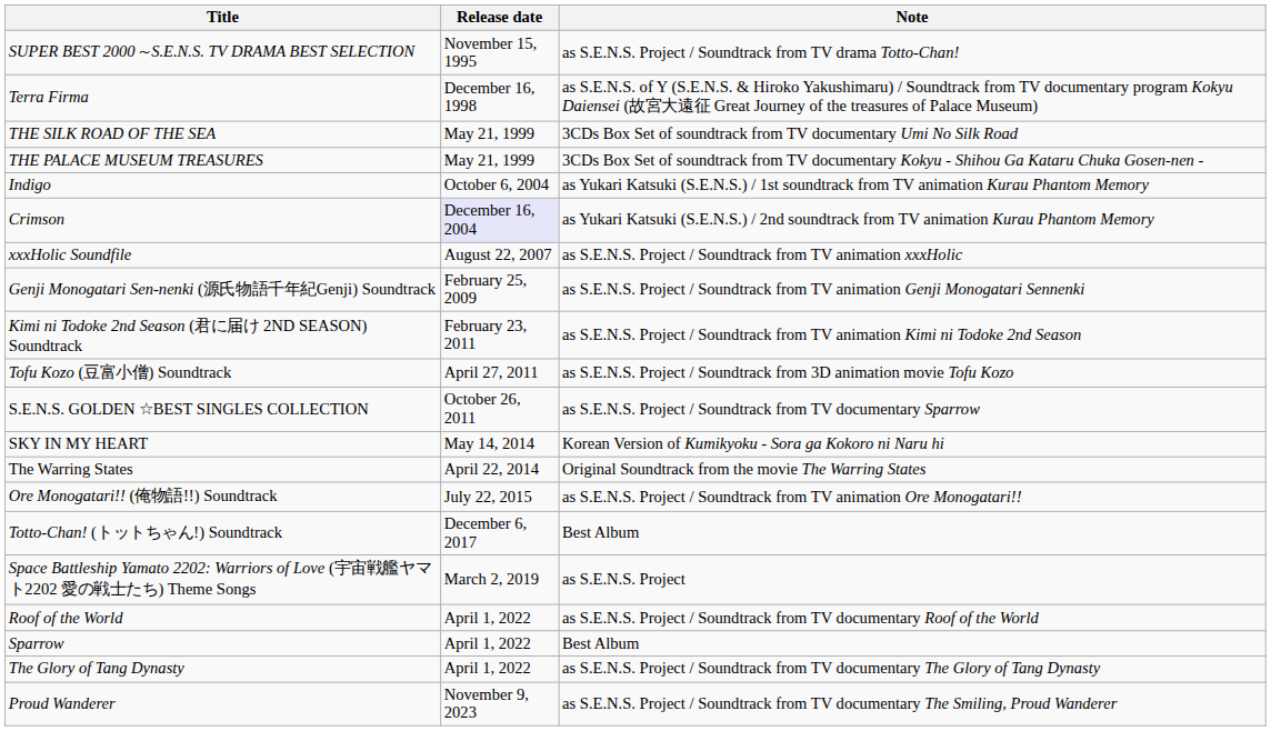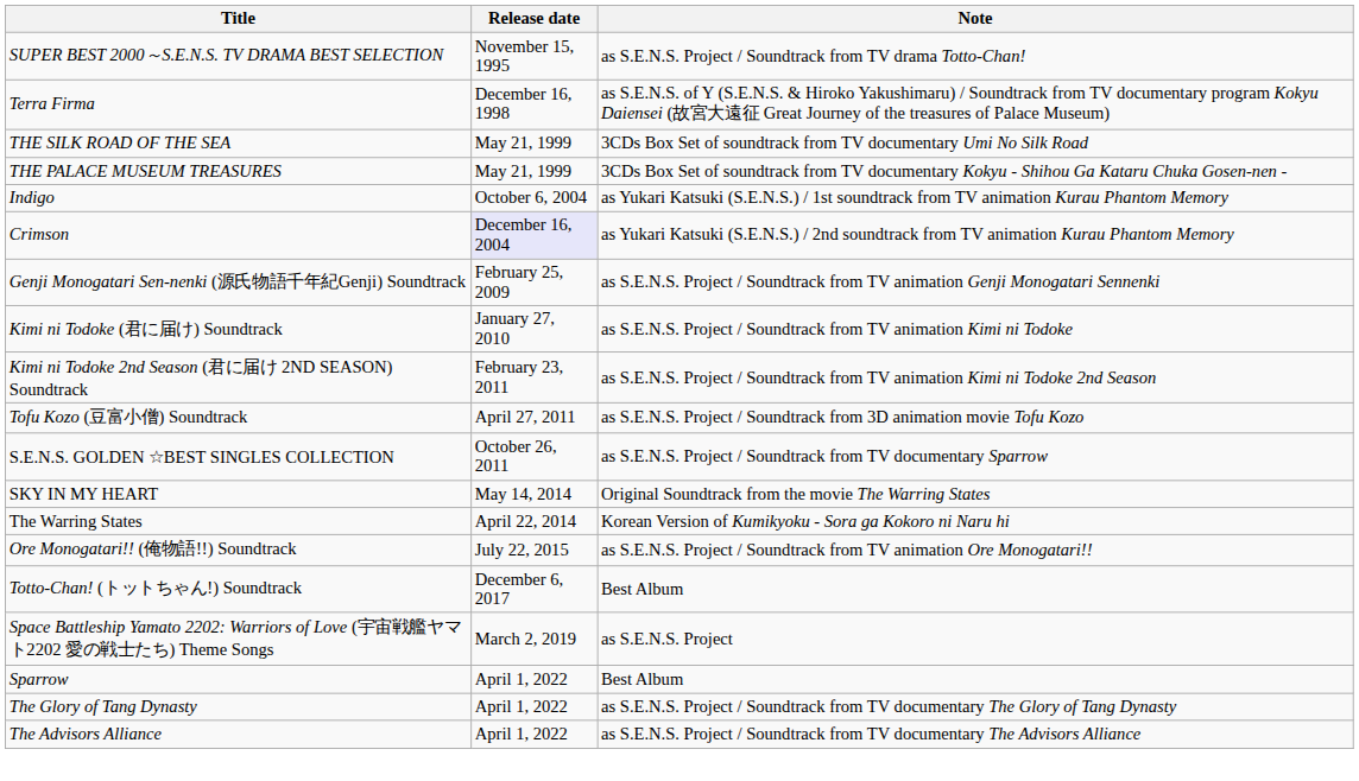 <table class="wikitable">
 <tr>
 <th>Title</th>
 <th style="white-space:nowrap">Release date</th>
 <th>Note</th>
 </tr>
 <tr>
 <td><em>SUPER BEST 2000～S.E.N.S. TV DRAMA BEST SELECTION</em></td>
 <td>November 15, 1995</td>
 <td>as S.E.N.S. Project / Soundtrack from TV drama <em>Totto-Chan!</em></td>
 </tr>
 <tr>
 <td><em>Terra Firma</em></td>
 <td>December 16, 1998</td>
 <td>as S.E.N.S. of Y (S.E.N.S. & Hiroko Yakushimaru) / Soundtrack from TV documentary program <em>Kokyu Daiensei</em> (故宮大遠征 Great Journey of the treasures of Palace Museum)</td>
 </tr>
 <tr>
 <td><em>THE SILK ROAD OF THE SEA</em></td>
 <td>May 21, 1999</td>
 <td>3CDs Box Set of soundtrack from TV documentary <em>Umi No Silk Road</em></td>
 </tr>
 <tr>
 <td><em>THE PALACE MUSEUM TREASURES</em></td>
 <td>May 21, 1999</td>
 <td>3CDs Box Set of soundtrack from TV documentary <em>Kokyu - Shihou Ga Kataru Chuka Gosen-nen -</em></td>
 </tr>
 <tr>
 <td><em>Indigo</em></td>
 <td>October 6, 2004</td>
 <td>as Yukari Katsuki (S.E.N.S.) / 1st soundtrack from TV animation <em>Kurau Phantom Memory</em></td>
 </tr>
 <tr>
 <td><em>Crimson</em></td>
 <td style="background: lavender;">December 16, 2004</td>
 <td>as Yukari Katsuki (S.E.N.S.) / 2nd soundtrack from TV animation <em>Kurau Phantom Memory</em></td>
 </tr>
 <tr>
-<td><em>xxxHolic Soundfile</em></td>
-<td>August 22, 2007</td>
-<td>as S.E.N.S. Project / Soundtrack from TV animation <em>xxxHolic</em></td>
-</tr>
-<tr>
 <td><em>Genji Monogatari Sen-nenki</em> (源氏物語千年紀Genji) Soundtrack</td>
 <td>February 25, 2009</td>
 <td>as S.E.N.S. Project / Soundtrack from TV animation <em>Genji Monogatari Sennenki</em></td>
+</tr>
+<tr>
+<td><em>Kimi ni Todoke</em> (君に届け) Soundtrack</td>
+<td>January 27, 2010</td>
+<td>as S.E.N.S. Project / Soundtrack from TV animation <em>Kimi ni Todoke</em></td>
 </tr>
 <tr>
 <td><em>Kimi ni Todoke 2nd Season</em> (君に届け 2ND SEASON) Soundtrack</td>
 <td>February 23, 2011</td>
 <td>as S.E.N.S. Project / Soundtrack from TV animation <em>Kimi ni Todoke 2nd Season</em></td>
 </tr>
 <tr>
 <td><em>Tofu Kozo</em> (豆富小僧) Soundtrack</td>
 <td>April 27, 2011</td>
 <td>as S.E.N.S. Project / Soundtrack from 3D animation movie <em>Tofu Kozo</em></td>
 </tr>
 <tr>
 <td>S.E.N.S. GOLDEN ☆BEST SINGLES COLLECTION</td>
 <td>October 26, 2011</td>
 <td>as S.E.N.S. Project / Soundtrack from TV documentary <em>Sparrow</em></td>
 </tr>
 <tr>
 <td>SKY IN MY HEART</td>
 <td>May 14, 2014</td>
-<td>Korean Version of <em>Kumikyoku - Sora ga Kokoro ni Naru hi</em></td>
+<td>Original Soundtrack from the movie <em>The Warring States</em></td>
 </tr>
 <tr>
 <td>The Warring States</td>
 <td>April 22, 2014</td>
-<td>Original Soundtrack from the movie <em>The Warring States</em></td>
+<td>Korean Version of <em>Kumikyoku - Sora ga Kokoro ni Naru hi</em></td>
 </tr>
 <tr>
 <td><em>Ore Monogatari!!</em> (俺物語!!) Soundtrack</td>
 <td>July 22, 2015</td>
 <td>as S.E.N.S. Project / Soundtrack from TV animation <em>Ore Monogatari!!</em></td>
 </tr>
 <tr>
 <td><em>Totto-Chan!</em> (トットちゃん!) Soundtrack</td>
 <td>December 6, 2017</td>
 <td>Best Album</td>
 </tr>
 <tr>
 <td><em>Space Battleship Yamato 2202: Warriors of Love</em> (宇宙戦艦ヤマト2202 愛の戦士たち) Theme Songs</td>
 <td>March 2, 2019</td>
 <td>as S.E.N.S. Project</td>
 </tr>
 <tr>
-<td><em>Roof of the World</em></td>
-<td>April 1, 2022</td>
-<td>as S.E.N.S. Project / Soundtrack from TV documentary <em>Roof of the World</em></td>
-</tr>
-<tr>
 <td><em>Sparrow</em></td>
 <td>April 1, 2022</td>
 <td>Best Album</td>
 </tr>
 <tr>
 <td><em>The Glory of Tang Dynasty</em></td>
 <td>April 1, 2022</td>
 <td>as S.E.N.S. Project / Soundtrack from TV documentary <em>The Glory of Tang Dynasty</em></td>
 </tr>
 <tr>
-<td><em>Proud Wanderer</em></td>
-<td>November 9, 2023</td>
-<td>as S.E.N.S. Project / Soundtrack from TV documentary <em>The Smiling, Proud Wanderer</em></td>
+<td><em>The Advisors Alliance</em></td>
+<td>April 1, 2022</td>
+<td>as S.E.N.S. Project / Soundtrack from TV documentary <em>The Advisors Alliance</em></td>
 </tr>
 </table>
